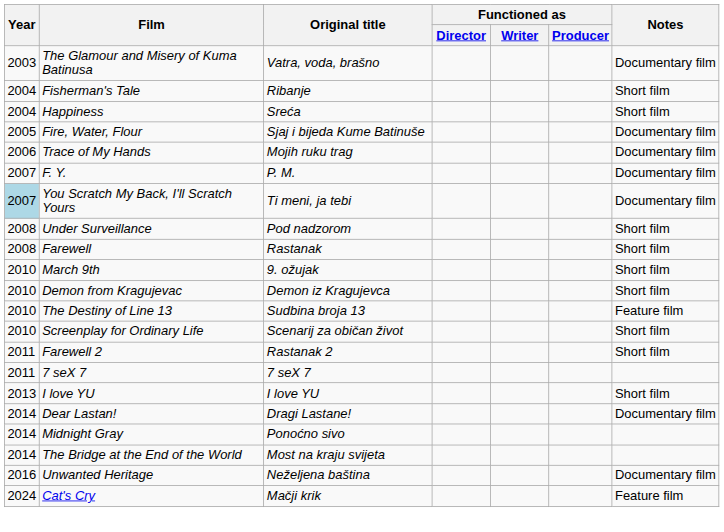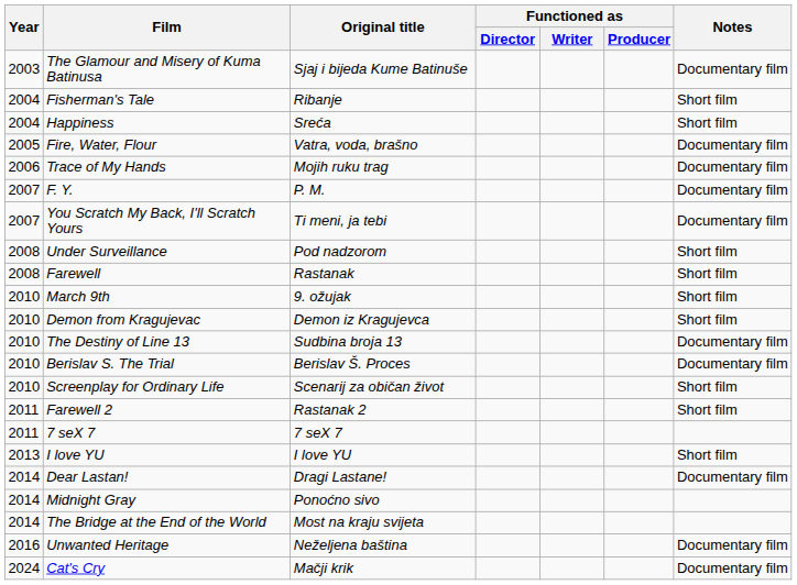 <table class="wikitable sortable" style="margin-right: 0;">
 <tr>
 <th rowspan="2" style="width:33px;">Year</th>
 <th rowspan="2" style="width:270px;">Film</th>
 <th rowspan="2" style="width:200px;">Original title</th>
 <th colspan="3">Functioned as</th>
 <th rowspan="2">Notes</th>
 </tr>
 <tr>
 <th style="width:65px;"><a href='#'>Director</a></th>
 <th style="width:65px;"><a href='#'>Writer</a></th>
 <th style="width:65px;"><a href='#'>Producer</a></th>
 </tr>
 <tr>
 <td>2003</td>
 <td><em>The Glamour and Misery of Kuma Batinusa</em></td>
-<td><em>Vatra, voda, brašno</em></td>
+<td><em>Sjaj i bijeda Kume Batinuše</em></td>
 <td></td>
 <td></td>
 <td></td>
 <td>Documentary film</td>
 </tr>
 <tr>
 <td>2004</td>
 <td><em>Fisherman's Tale</em></td>
 <td><em>Ribanje</em></td>
 <td></td>
 <td></td>
 <td></td>
 <td>Short film</td>
 </tr>
 <tr>
 <td>2004</td>
 <td><em>Happiness</em></td>
 <td><em>Sreća</em></td>
 <td></td>
 <td></td>
 <td></td>
 <td>Short film</td>
 </tr>
 <tr>
 <td>2005</td>
 <td><em>Fire, Water, Flour</em></td>
-<td><em>Sjaj i bijeda Kume Batinuše</em></td>
+<td><em>Vatra, voda, brašno</em></td>
 <td></td>
 <td></td>
 <td></td>
 <td>Documentary film</td>
 </tr>
 <tr>
 <td>2006</td>
 <td><em>Trace of My Hands</em></td>
 <td><em>Mojih ruku trag</em></td>
 <td></td>
 <td></td>
 <td></td>
 <td>Documentary film</td>
 </tr>
 <tr>
 <td>2007</td>
 <td><em>F. Y.</em></td>
 <td><em>P. M.</em></td>
 <td></td>
 <td></td>
 <td></td>
 <td>Documentary film</td>
 </tr>
 <tr>
-<td style="background: lightblue;">2007</td>
+<td>2007</td>
 <td><em>You Scratch My Back, I'll Scratch Yours</em></td>
 <td><em>Ti meni, ja tebi</em></td>
 <td></td>
 <td></td>
 <td></td>
 <td>Documentary film</td>
 </tr>
 <tr>
 <td>2008</td>
 <td><em>Under Surveillance</em></td>
 <td><em>Pod nadzorom</em></td>
 <td></td>
 <td></td>
 <td></td>
 <td>Short film</td>
 </tr>
 <tr>
 <td>2008</td>
 <td><em>Farewell</em></td>
 <td><em>Rastanak</em></td>
 <td></td>
 <td></td>
 <td></td>
 <td>Short film</td>
 </tr>
 <tr>
 <td>2010</td>
 <td><em>March 9th</em></td>
 <td><em>9. ožujak</em></td>
 <td></td>
 <td></td>
 <td></td>
 <td>Short film</td>
 </tr>
 <tr>
 <td>2010</td>
 <td><em>Demon from Kragujevac</em></td>
 <td><em>Demon iz Kragujevca</em></td>
 <td></td>
 <td></td>
 <td></td>
 <td>Short film</td>
 </tr>
 <tr>
 <td>2010</td>
 <td><em>The Destiny of Line 13</em></td>
 <td><em>Sudbina broja 13</em></td>
 <td></td>
 <td></td>
 <td></td>
-<td>Feature film</td>
+<td>Documentary film</td>
+</tr>
+<tr>
+<td>2010</td>
+<td><em>Berislav S. The Trial</em></td>
+<td><em>Berislav Š. Proces</em></td>
+<td></td>
+<td></td>
+<td></td>
+<td>Documentary film</td>
 </tr>
 <tr>
 <td>2010</td>
 <td><em>Screenplay for Ordinary Life</em></td>
 <td><em>Scenarij za običan život</em></td>
 <td></td>
 <td></td>
 <td></td>
 <td>Short film</td>
 </tr>
 <tr>
 <td>2011</td>
 <td><em>Farewell 2</em></td>
 <td><em>Rastanak 2</em></td>
 <td></td>
 <td></td>
 <td></td>
 <td>Short film</td>
 </tr>
 <tr>
 <td>2011</td>
 <td><em>7 seX 7</em></td>
 <td><em>7 seX 7</em></td>
 <td></td>
 <td></td>
 <td></td>
 <td></td>
 </tr>
 <tr>
 <td>2013</td>
 <td><em>I love YU</em></td>
 <td><em>I love YU</em></td>
 <td></td>
 <td></td>
 <td></td>
 <td>Short film</td>
 </tr>
 <tr>
 <td>2014</td>
 <td><em>Dear Lastan!</em></td>
 <td><em>Dragi Lastane!</em></td>
 <td></td>
 <td></td>
 <td></td>
 <td>Documentary film</td>
 </tr>
 <tr>
 <td>2014</td>
 <td><em>Midnight Gray</em></td>
 <td><em>Ponoćno sivo</em></td>
 <td></td>
 <td></td>
 <td></td>
 <td></td>
 </tr>
 <tr>
 <td>2014</td>
 <td><em>The Bridge at the End of the World</em></td>
 <td><em>Most na kraju svijeta</em></td>
 <td></td>
 <td></td>
 <td></td>
 <td></td>
 </tr>
 <tr>
 <td>2016</td>
 <td><em>Unwanted Heritage</em></td>
 <td><em>Neželjena baština</em></td>
 <td></td>
 <td></td>
 <td></td>
 <td>Documentary film</td>
 </tr>
 <tr>
 <td>2024</td>
 <td><em><a href='#'>Cat's Cry</a></em></td>
 <td><em>Mačji krik</em></td>
 <td></td>
 <td></td>
 <td></td>
-<td>Feature film</td>
+<td>Documentary film</td>
 </tr>
 </table>
